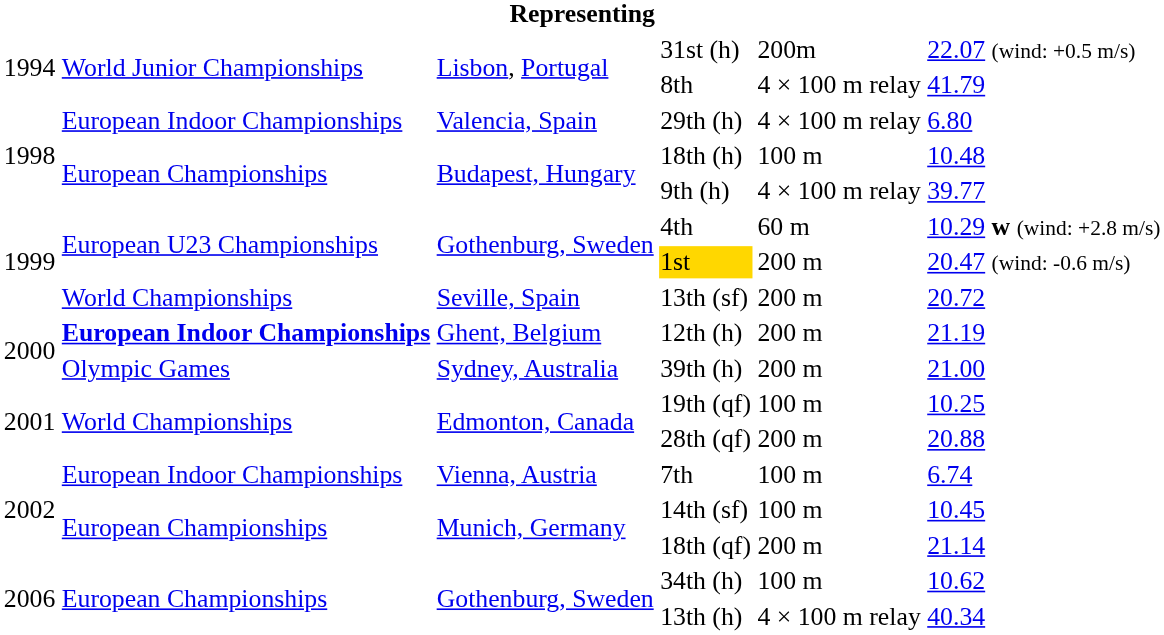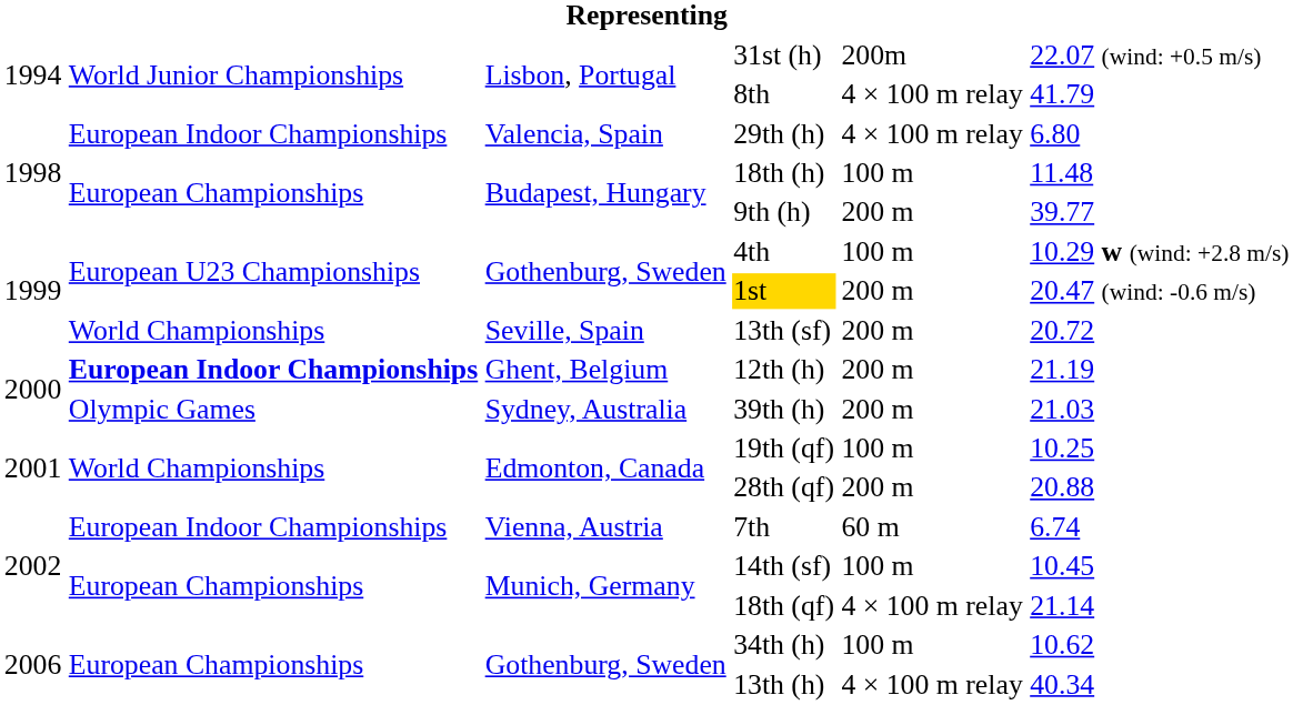 <table>
 <tr>
 <th colspan="6">Representing </th>
 </tr>
 <tr>
 <td rowspan=2>1994</td>
 <td rowspan=2><a href='#'>World Junior Championships</a></td>
 <td rowspan=2><a href='#'>Lisbon</a>, <a href='#'>Portugal</a></td>
 <td>31st (h)</td>
 <td>200m</td>
 <td><a href='#'>22.07</a> <small>(wind: +0.5 m/s)</small></td>
 </tr>
 <tr>
 <td>8th</td>
 <td>4 × 100 m relay</td>
 <td><a href='#'>41.79</a></td>
 </tr>
 <tr>
 <td rowspan=3>1998</td>
 <td><a href='#'>European Indoor Championships</a></td>
 <td><a href='#'>Valencia, Spain</a></td>
 <td>29th (h)</td>
 <td>4 × 100 m relay</td>
 <td><a href='#'>6.80</a></td>
 </tr>
 <tr>
 <td rowspan=2><a href='#'>European Championships</a></td>
 <td rowspan=2><a href='#'>Budapest, Hungary</a></td>
 <td>18th (h)</td>
 <td>100 m</td>
-<td><a href='#'>10.48</a></td>
+<td><a href='#'>11.48</a></td>
 </tr>
 <tr>
 <td>9th (h)</td>
-<td>4 × 100 m relay</td>
+<td>200 m</td>
 <td><a href='#'>39.77</a></td>
 </tr>
 <tr>
 <td rowspan=3>1999</td>
 <td rowspan=2><a href='#'>European U23 Championships</a></td>
 <td rowspan=2><a href='#'>Gothenburg, Sweden</a></td>
 <td>4th</td>
-<td>60 m</td>
+<td>100 m</td>
 <td><a href='#'>10.29</a> <strong>w</strong> <small>(wind: +2.8 m/s)</small></td>
 </tr>
 <tr>
 <td bgcolor=gold>1st</td>
 <td>200 m</td>
 <td><a href='#'>20.47</a> <small>(wind: -0.6 m/s)</small></td>
 </tr>
 <tr>
 <td><a href='#'>World Championships</a></td>
 <td><a href='#'>Seville, Spain</a></td>
 <td>13th (sf)</td>
 <td>200 m</td>
 <td><a href='#'>20.72</a></td>
 </tr>
 <tr>
 <td rowspan=2>2000</td>
 <td><strong><a href='#'>European Indoor Championships</a></strong></td>
 <td><a href='#'>Ghent, Belgium</a></td>
 <td>12th (h)</td>
 <td>200 m</td>
 <td><a href='#'>21.19</a></td>
 </tr>
 <tr>
 <td><a href='#'>Olympic Games</a></td>
 <td><a href='#'>Sydney, Australia</a></td>
 <td>39th (h)</td>
 <td>200 m</td>
-<td><a href='#'>21.00</a></td>
+<td><a href='#'>21.03</a></td>
 </tr>
 <tr>
 <td rowspan=2>2001</td>
 <td rowspan=2><a href='#'>World Championships</a></td>
 <td rowspan=2><a href='#'>Edmonton, Canada</a></td>
 <td>19th (qf)</td>
 <td>100 m</td>
 <td><a href='#'>10.25</a></td>
 </tr>
 <tr>
 <td>28th (qf)</td>
 <td>200 m</td>
 <td><a href='#'>20.88</a></td>
 </tr>
 <tr>
 <td rowspan=3>2002</td>
 <td><a href='#'>European Indoor Championships</a></td>
 <td><a href='#'>Vienna, Austria</a></td>
 <td>7th</td>
-<td>100 m</td>
+<td>60 m</td>
 <td><a href='#'>6.74</a></td>
 </tr>
 <tr>
 <td rowspan=2><a href='#'>European Championships</a></td>
 <td rowspan=2><a href='#'>Munich, Germany</a></td>
 <td>14th (sf)</td>
 <td>100 m</td>
 <td><a href='#'>10.45</a></td>
 </tr>
 <tr>
 <td>18th (qf)</td>
-<td>200 m</td>
+<td>4 × 100 m relay</td>
 <td><a href='#'>21.14</a></td>
 </tr>
 <tr>
 <td rowspan=2>2006</td>
 <td rowspan=2><a href='#'>European Championships</a></td>
 <td rowspan=2><a href='#'>Gothenburg, Sweden</a></td>
 <td>34th (h)</td>
 <td>100 m</td>
 <td><a href='#'>10.62</a></td>
 </tr>
 <tr>
 <td>13th (h)</td>
 <td>4 × 100 m relay</td>
 <td><a href='#'>40.34</a></td>
 </tr>
 </table>
